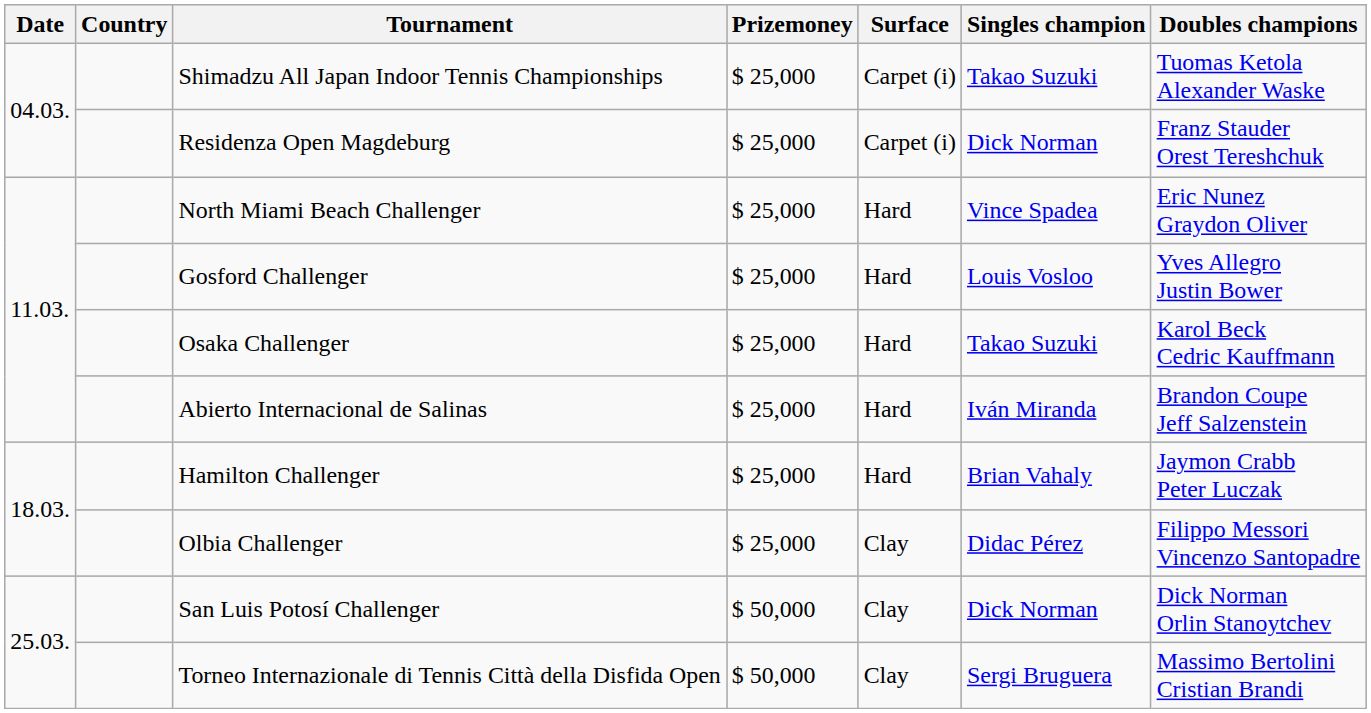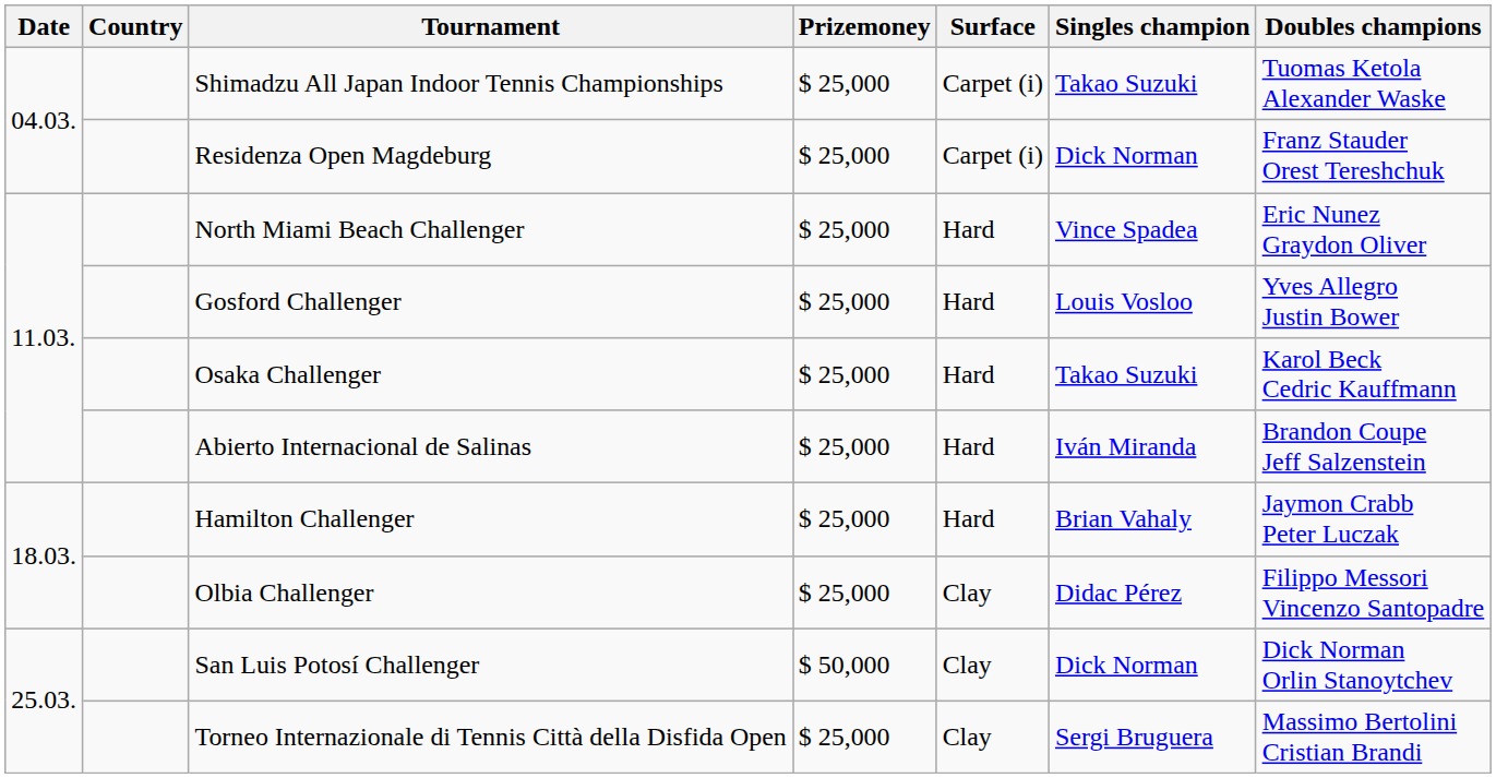 <table class="sortable wikitable" style=font-size:97%>
 <tr>
 <th>Date</th>
 <th>Country</th>
 <th>Tournament</th>
 <th>Prizemoney</th>
 <th>Surface</th>
 <th>Singles champion</th>
 <th>Doubles champions</th>
 </tr>
 <tr>
 <td rowspan="2">04.03.</td>
 <td></td>
 <td>Shimadzu All Japan Indoor Tennis Championships</td>
 <td>$ 25,000</td>
 <td>Carpet (i)</td>
 <td> <a href='#'>Takao Suzuki</a></td>
 <td> <a href='#'>Tuomas Ketola</a><br> <a href='#'>Alexander Waske</a></td>
 </tr>
 <tr>
 <td></td>
 <td>Residenza Open Magdeburg</td>
 <td>$ 25,000</td>
 <td>Carpet (i)</td>
 <td> <a href='#'>Dick Norman</a></td>
 <td> <a href='#'>Franz Stauder</a><br> <a href='#'>Orest Tereshchuk</a></td>
 </tr>
 <tr>
 <td rowspan="4">11.03.</td>
 <td></td>
 <td>North Miami Beach Challenger</td>
 <td>$ 25,000</td>
 <td>Hard</td>
 <td> <a href='#'>Vince Spadea</a></td>
 <td> <a href='#'>Eric Nunez</a><br> <a href='#'>Graydon Oliver</a></td>
 </tr>
 <tr>
 <td></td>
 <td>Gosford Challenger</td>
 <td>$ 25,000</td>
 <td>Hard</td>
 <td> <a href='#'>Louis Vosloo</a></td>
 <td> <a href='#'>Yves Allegro</a><br> <a href='#'>Justin Bower</a></td>
 </tr>
 <tr>
 <td></td>
 <td>Osaka Challenger</td>
 <td>$ 25,000</td>
 <td>Hard</td>
 <td> <a href='#'>Takao Suzuki</a></td>
 <td> <a href='#'>Karol Beck</a><br> <a href='#'>Cedric Kauffmann</a></td>
 </tr>
 <tr>
 <td></td>
 <td>Abierto Internacional de Salinas</td>
 <td>$ 25,000</td>
 <td>Hard</td>
 <td> <a href='#'>Iván Miranda</a></td>
 <td> <a href='#'>Brandon Coupe</a><br> <a href='#'>Jeff Salzenstein</a></td>
 </tr>
 <tr>
 <td rowspan="2">18.03.</td>
 <td></td>
 <td>Hamilton Challenger</td>
 <td>$ 25,000</td>
 <td>Hard</td>
 <td> <a href='#'>Brian Vahaly</a></td>
 <td> <a href='#'>Jaymon Crabb</a><br> <a href='#'>Peter Luczak</a></td>
 </tr>
 <tr>
 <td></td>
 <td>Olbia Challenger</td>
 <td>$ 25,000</td>
 <td>Clay</td>
 <td> <a href='#'>Didac Pérez</a></td>
 <td> <a href='#'>Filippo Messori</a><br> <a href='#'>Vincenzo Santopadre</a></td>
 </tr>
 <tr>
 <td rowspan="2">25.03.</td>
 <td></td>
 <td>San Luis Potosí Challenger</td>
 <td>$ 50,000</td>
 <td>Clay</td>
 <td> <a href='#'>Dick Norman</a></td>
 <td> <a href='#'>Dick Norman</a><br> <a href='#'>Orlin Stanoytchev</a></td>
 </tr>
 <tr>
 <td></td>
 <td>Torneo Internazionale di Tennis Città della Disfida Open</td>
-<td>$ 50,000</td>
+<td>$ 25,000</td>
 <td>Clay</td>
 <td> <a href='#'>Sergi Bruguera</a></td>
 <td> <a href='#'>Massimo Bertolini</a><br> <a href='#'>Cristian Brandi</a></td>
 </tr>
 </table>
